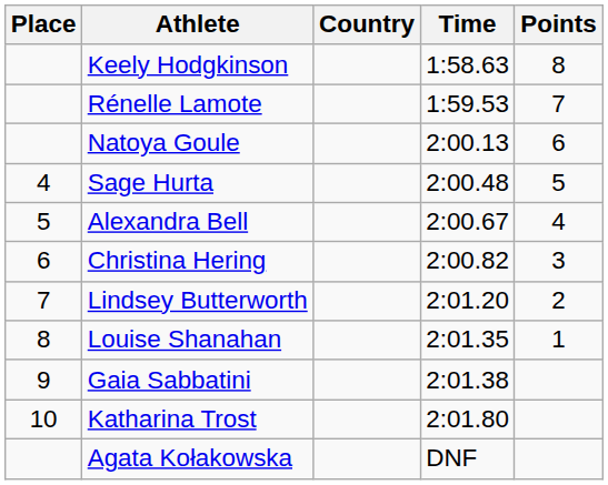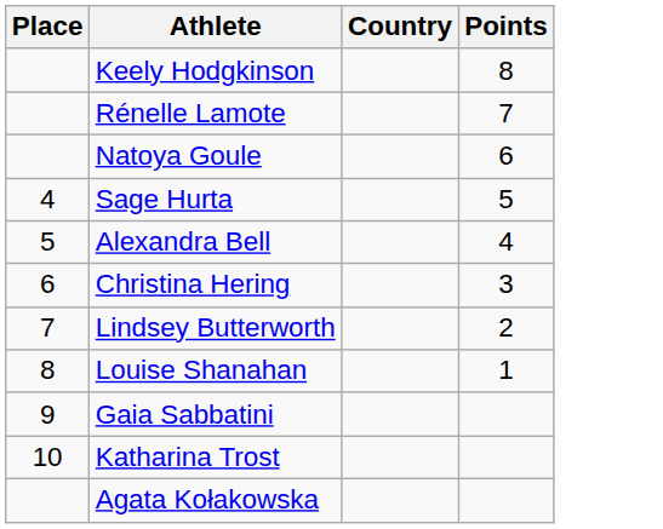 <table class="wikitable">
 <tr>
 <th>Place</th>
 <th>Athlete</th>
 <th>Country</th>
-<th>Time</th>
 <th>Points</th>
 </tr>
 <tr>
 <td align=center></td>
 <td><a href='#'>Keely Hodgkinson</a></td>
 <td></td>
-<td>1:58.63</td>
 <td align=center>8</td>
 </tr>
 <tr>
 <td align=center></td>
 <td><a href='#'>Rénelle Lamote</a></td>
 <td></td>
-<td>1:59.53</td>
 <td align=center>7</td>
 </tr>
 <tr>
 <td align=center></td>
 <td><a href='#'>Natoya Goule</a></td>
 <td></td>
-<td>2:00.13</td>
 <td align=center>6</td>
 </tr>
 <tr>
 <td align=center>4</td>
 <td><a href='#'>Sage Hurta</a></td>
 <td></td>
-<td>2:00.48</td>
 <td align=center>5</td>
 </tr>
 <tr>
 <td align=center>5</td>
 <td><a href='#'>Alexandra Bell</a></td>
 <td></td>
-<td>2:00.67</td>
 <td align=center>4</td>
 </tr>
 <tr>
 <td align=center>6</td>
 <td><a href='#'>Christina Hering</a></td>
 <td></td>
-<td>2:00.82</td>
 <td align=center>3</td>
 </tr>
 <tr>
 <td align=center>7</td>
 <td><a href='#'>Lindsey Butterworth</a></td>
 <td></td>
-<td>2:01.20</td>
 <td align=center>2</td>
 </tr>
 <tr>
 <td align=center>8</td>
 <td><a href='#'>Louise Shanahan</a></td>
 <td></td>
-<td>2:01.35</td>
 <td align=center>1</td>
 </tr>
 <tr>
 <td align=center>9</td>
 <td><a href='#'>Gaia Sabbatini</a></td>
 <td></td>
-<td>2:01.38</td>
 <td align=center></td>
 </tr>
 <tr>
 <td align=center>10</td>
 <td><a href='#'>Katharina Trost</a></td>
 <td></td>
-<td>2:01.80</td>
 <td align=center></td>
 </tr>
 <tr>
 <td align=center></td>
 <td><a href='#'>Agata Kołakowska</a></td>
 <td></td>
-<td>DNF</td>
 <td align=center></td>
 </tr>
 </table>
